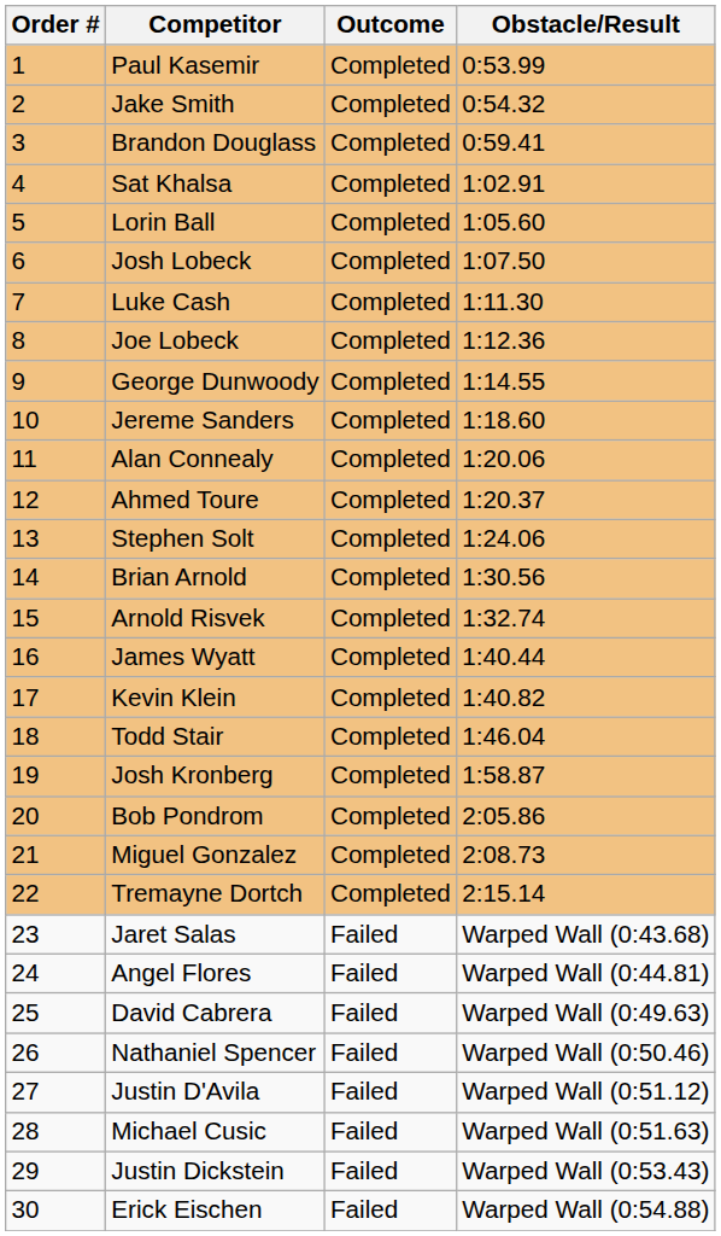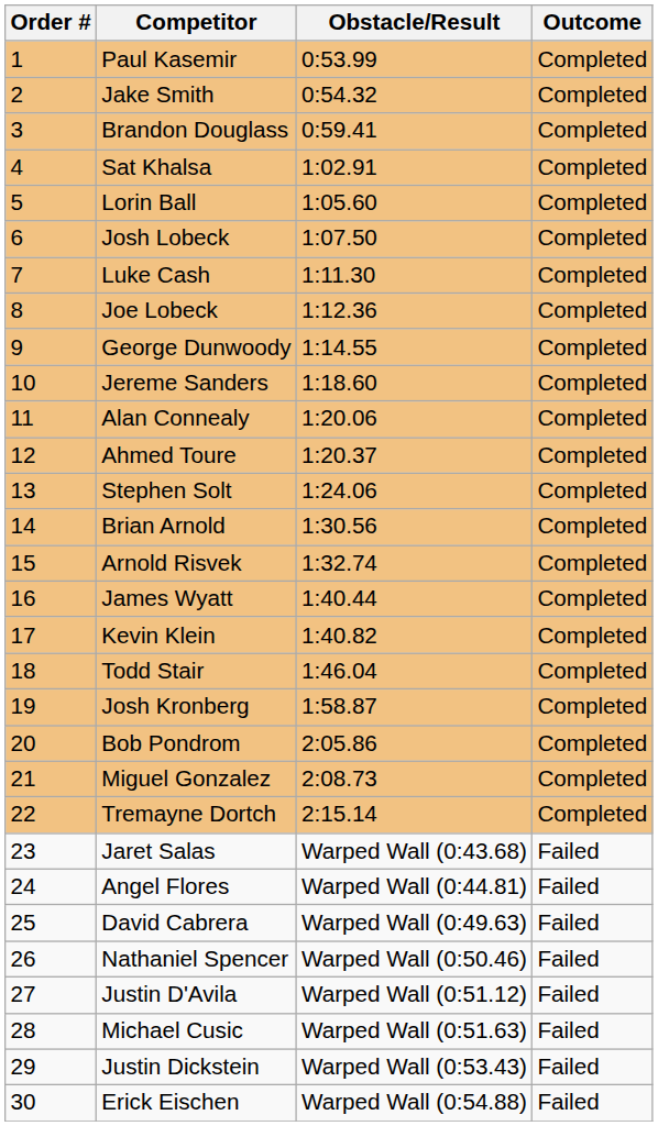 <table class="wikitable sortable">
 <tr>
 <th>Order #</th>
 <th>Competitor</th>
+<th>Obstacle/Result</th>
 <th>Outcome</th>
-<th>Obstacle/Result</th>
 </tr>
 <tr style="background-color:#f2c282">
 <td>1</td>
 <td>Paul Kasemir</td>
+<td>0:53.99</td>
 <td>Completed</td>
-<td>0:53.99</td>
 </tr>
 <tr style="background-color:#f2c282">
 <td>2</td>
 <td>Jake Smith</td>
+<td>0:54.32</td>
 <td>Completed</td>
-<td>0:54.32</td>
 </tr>
 <tr style="background-color:#f2c282">
 <td>3</td>
 <td>Brandon Douglass</td>
+<td>0:59.41</td>
 <td>Completed</td>
-<td>0:59.41</td>
 </tr>
 <tr style="background-color:#f2c282">
 <td>4</td>
 <td>Sat Khalsa</td>
+<td>1:02.91</td>
 <td>Completed</td>
-<td>1:02.91</td>
 </tr>
 <tr style="background-color:#f2c282">
 <td>5</td>
 <td>Lorin Ball</td>
+<td>1:05.60</td>
 <td>Completed</td>
-<td>1:05.60</td>
 </tr>
 <tr style="background-color:#f2c282">
 <td>6</td>
 <td>Josh Lobeck</td>
+<td>1:07.50</td>
 <td>Completed</td>
-<td>1:07.50</td>
 </tr>
 <tr style="background-color:#f2c282">
 <td>7</td>
 <td>Luke Cash</td>
+<td>1:11.30</td>
 <td>Completed</td>
-<td>1:11.30</td>
 </tr>
 <tr style="background-color:#f2c282">
 <td>8</td>
 <td>Joe Lobeck</td>
+<td>1:12.36</td>
 <td>Completed</td>
-<td>1:12.36</td>
 </tr>
 <tr style="background-color:#f2c282">
 <td>9</td>
 <td>George Dunwoody</td>
+<td>1:14.55</td>
 <td>Completed</td>
-<td>1:14.55</td>
 </tr>
 <tr style="background-color:#f2c282">
 <td>10</td>
 <td>Jereme Sanders</td>
+<td>1:18.60</td>
 <td>Completed</td>
-<td>1:18.60</td>
 </tr>
 <tr style="background-color:#f2c282">
 <td>11</td>
 <td>Alan Connealy</td>
+<td>1:20.06</td>
 <td>Completed</td>
-<td>1:20.06</td>
 </tr>
 <tr style="background-color:#f2c282">
 <td>12</td>
 <td>Ahmed Toure</td>
+<td>1:20.37</td>
 <td>Completed</td>
-<td>1:20.37</td>
 </tr>
 <tr style="background-color:#f2c282">
 <td>13</td>
 <td>Stephen Solt</td>
+<td>1:24.06</td>
 <td>Completed</td>
-<td>1:24.06</td>
 </tr>
 <tr style="background-color:#f2c282">
 <td>14</td>
 <td>Brian Arnold</td>
+<td>1:30.56</td>
 <td>Completed</td>
-<td>1:30.56</td>
 </tr>
 <tr style="background-color:#f2c282">
 <td>15</td>
 <td>Arnold Risvek</td>
+<td>1:32.74</td>
 <td>Completed</td>
-<td>1:32.74</td>
 </tr>
 <tr style="background-color:#f2c282">
 <td>16</td>
 <td>James Wyatt</td>
+<td>1:40.44</td>
 <td>Completed</td>
-<td>1:40.44</td>
 </tr>
 <tr style="background-color:#f2c282">
 <td>17</td>
 <td>Kevin Klein</td>
+<td>1:40.82</td>
 <td>Completed</td>
-<td>1:40.82</td>
 </tr>
 <tr style="background-color:#f2c282">
 <td>18</td>
 <td>Todd Stair</td>
+<td>1:46.04</td>
 <td>Completed</td>
-<td>1:46.04</td>
 </tr>
 <tr style="background-color:#f2c282">
 <td>19</td>
 <td>Josh Kronberg</td>
+<td>1:58.87</td>
 <td>Completed</td>
-<td>1:58.87</td>
 </tr>
 <tr style="background-color:#f2c282">
 <td>20</td>
 <td>Bob Pondrom</td>
+<td>2:05.86</td>
 <td>Completed</td>
-<td>2:05.86</td>
 </tr>
 <tr style="background-color:#f2c282">
 <td>21</td>
 <td>Miguel Gonzalez</td>
+<td>2:08.73</td>
 <td>Completed</td>
-<td>2:08.73</td>
 </tr>
 <tr style="background-color:#f2c282">
 <td>22</td>
 <td>Tremayne Dortch</td>
+<td>2:15.14</td>
 <td>Completed</td>
-<td>2:15.14</td>
 </tr>
 <tr>
 <td>23</td>
 <td>Jaret Salas</td>
+<td>Warped Wall (0:43.68)</td>
 <td>Failed</td>
-<td>Warped Wall (0:43.68)</td>
 </tr>
 <tr>
 <td>24</td>
 <td>Angel Flores</td>
+<td>Warped Wall (0:44.81)</td>
 <td>Failed</td>
-<td>Warped Wall (0:44.81)</td>
 </tr>
 <tr>
 <td>25</td>
 <td>David Cabrera</td>
+<td>Warped Wall (0:49.63)</td>
 <td>Failed</td>
-<td>Warped Wall (0:49.63)</td>
 </tr>
 <tr>
 <td>26</td>
 <td>Nathaniel Spencer</td>
+<td>Warped Wall (0:50.46)</td>
 <td>Failed</td>
-<td>Warped Wall (0:50.46)</td>
 </tr>
 <tr>
 <td>27</td>
 <td>Justin D'Avila</td>
+<td>Warped Wall (0:51.12)</td>
 <td>Failed</td>
-<td>Warped Wall (0:51.12)</td>
 </tr>
 <tr>
 <td>28</td>
 <td>Michael Cusic</td>
+<td>Warped Wall (0:51.63)</td>
 <td>Failed</td>
-<td>Warped Wall (0:51.63)</td>
 </tr>
 <tr>
 <td>29</td>
 <td>Justin Dickstein</td>
+<td>Warped Wall (0:53.43)</td>
 <td>Failed</td>
-<td>Warped Wall (0:53.43)</td>
 </tr>
 <tr>
 <td>30</td>
 <td>Erick Eischen</td>
+<td>Warped Wall (0:54.88)</td>
 <td>Failed</td>
-<td>Warped Wall (0:54.88)</td>
 </tr>
 </table>
